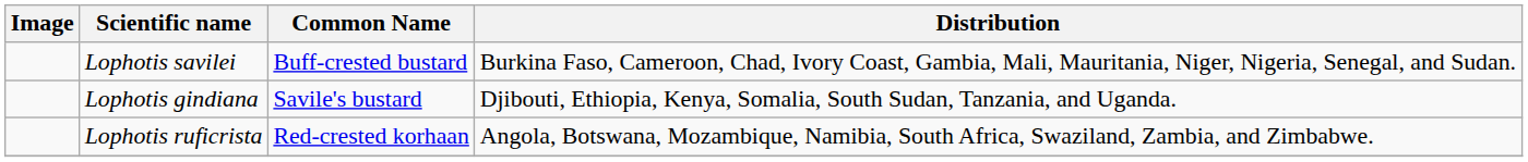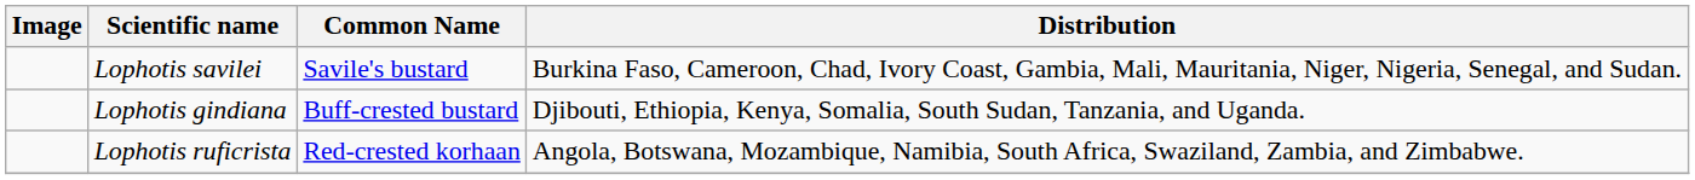 <table class="wikitable">
 <tr>
 <th>Image</th>
 <th>Scientific name</th>
 <th>Common Name</th>
 <th>Distribution</th>
 </tr>
 <tr>
 <td></td>
 <td><em>Lophotis savilei</em></td>
-<td><a href='#'>Buff-crested bustard</a></td>
+<td><a href='#'>Savile's bustard</a></td>
 <td>Burkina Faso, Cameroon, Chad, Ivory Coast, Gambia, Mali, Mauritania, Niger, Nigeria, Senegal, and Sudan.</td>
 </tr>
 <tr>
 <td></td>
 <td><em>Lophotis gindiana</em></td>
-<td><a href='#'>Savile's bustard</a></td>
+<td><a href='#'>Buff-crested bustard</a></td>
 <td>Djibouti, Ethiopia, Kenya, Somalia, South Sudan, Tanzania, and Uganda.</td>
 </tr>
 <tr>
 <td></td>
 <td><em>Lophotis ruficrista</em></td>
 <td><a href='#'>Red-crested korhaan</a></td>
 <td>Angola, Botswana, Mozambique, Namibia, South Africa, Swaziland, Zambia, and Zimbabwe.</td>
 </tr>
 <tr>
 </tr>
 </table>
